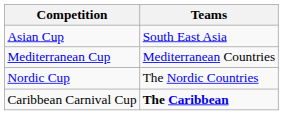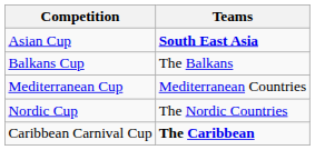 <table class="wikitable">
 <tr>
 <th>Competition</th>
 <th>Teams</th>
 </tr>
 <tr>
 <td><a href='#'>Asian Cup</a></td>
-<td><a href='#'>South East Asia</a></td>
+<td><strong><a href='#'>South East Asia</a></strong></td>
+</tr>
+<tr>
+<td><a href='#'>Balkans Cup</a></td>
+<td>The <a href='#'>Balkans</a></td>
 </tr>
 <tr>
 <td><a href='#'>Mediterranean Cup</a></td>
 <td><a href='#'>Mediterranean</a> Countries</td>
 </tr>
 <tr>
 <td><a href='#'>Nordic Cup</a></td>
 <td>The <a href='#'>Nordic Countries</a></td>
 </tr>
 <tr>
 <td>Caribbean Carnival Cup</td>
 <td><strong>The <a href='#'>Caribbean</a></strong></td>
 </tr>
 </table>
